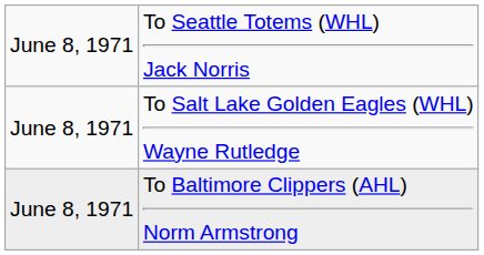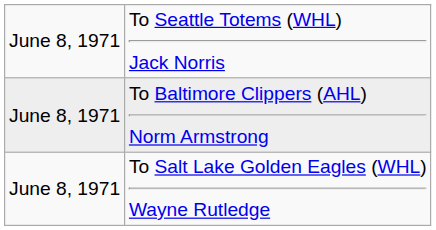 <table class="wikitable">
 <tr>
 <td>June 8, 1971</td>
 <td valign="top">To <a href='#'>Seattle Totems</a> (<a href='#'>WHL</a>)<hr><a href='#'>Jack Norris</a></td>
 </tr>
+<tr style="background:#eee;">
+<td>June 8, 1971</td>
+<td valign="top">To <a href='#'>Baltimore Clippers</a> (<a href='#'>AHL</a>)<hr><a href='#'>Norm Armstrong</a></td>
+</tr>
 <tr>
 <td>June 8, 1971</td>
 <td valign="top">To <a href='#'>Salt Lake Golden Eagles</a> (<a href='#'>WHL</a>)<hr><a href='#'>Wayne Rutledge</a></td>
 </tr>
-<tr style="background:#eee;">
-<td>June 8, 1971</td>
-<td valign="top">To <a href='#'>Baltimore Clippers</a> (<a href='#'>AHL</a>)<hr><a href='#'>Norm Armstrong</a></td>
-</tr>
 </table>
